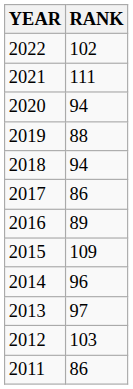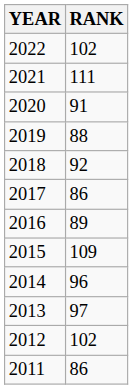 <table class="wikitable floatright">
 <tr>
 <th>YEAR</th>
 <th>RANK</th>
 </tr>
 <tr>
 <td>2022</td>
 <td>102 </td>
 </tr>
 <tr>
 <td>2021</td>
 <td>111</td>
 </tr>
 <tr>
 <td>2020</td>
-<td>94</td>
+<td>91</td>
 </tr>
 <tr>
 <td>2019</td>
 <td>88</td>
 </tr>
 <tr>
 <td>2018</td>
-<td>94</td>
+<td>92</td>
 </tr>
 <tr>
 <td>2017</td>
 <td>86</td>
 </tr>
 <tr>
 <td>2016</td>
 <td>89 </td>
 </tr>
 <tr>
 <td>2015</td>
 <td>109 </td>
 </tr>
 <tr>
 <td>2014</td>
 <td>96</td>
 </tr>
 <tr>
 <td>2013</td>
 <td>97</td>
 </tr>
 <tr>
 <td>2012</td>
-<td>103</td>
+<td>102</td>
 </tr>
 <tr>
 <td>2011</td>
 <td>86 </td>
 </tr>
 </table>
